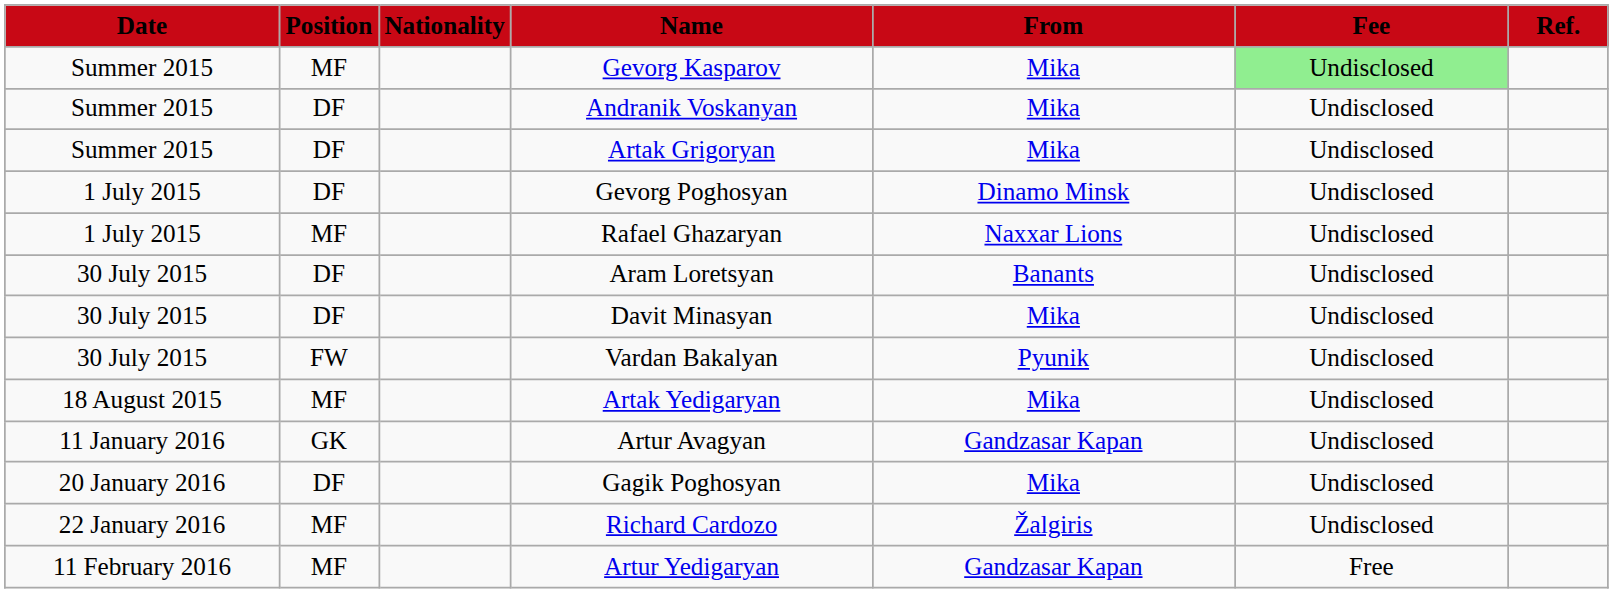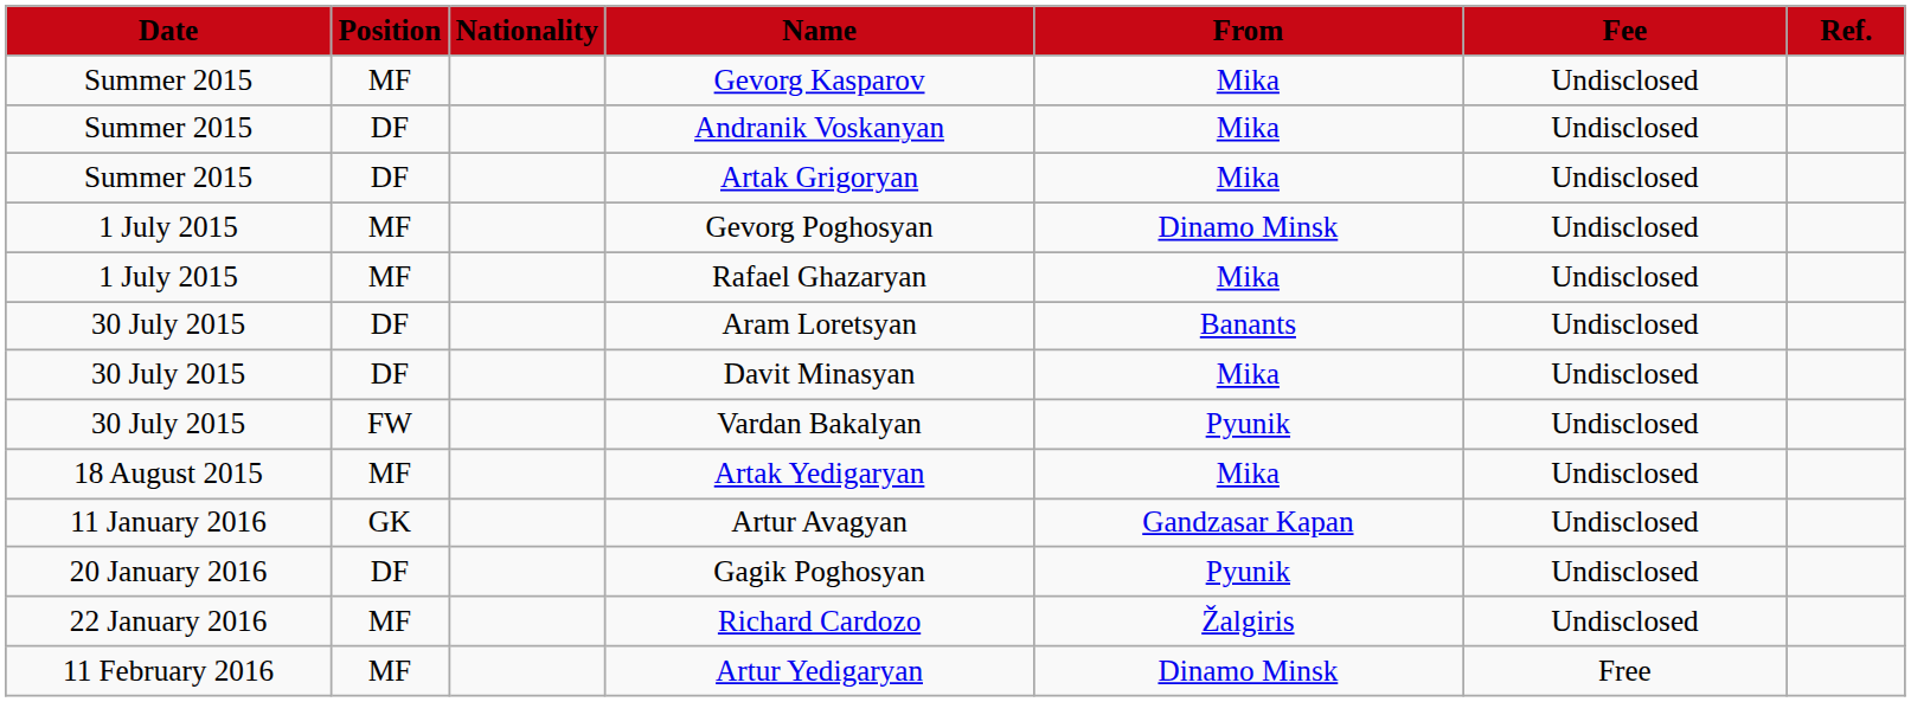 <table class="wikitable"  style="text-align:center; font-size:90%; ">
 <tr>
 <th style="background:#C80815; color:black; width:150px;">Date</th>
 <th style="background:#C80815; color:black; width:50px;">Position</th>
 <th style="background:#C80815; color:black; width:50px;">Nationality</th>
 <th style="background:#C80815; color:black; width:200px;">Name</th>
 <th style="background:#C80815; color:black; width:200px;">From</th>
 <th style="background:#C80815; color:black; width:150px;">Fee</th>
 <th style="background:#C80815; color:black; width:50px;">Ref.</th>
 </tr>
 <tr>
 <td>Summer 2015</td>
 <td>MF</td>
 <td></td>
 <td><a href='#'>Gevorg Kasparov</a></td>
 <td><a href='#'>Mika</a></td>
-<td style="background: lightgreen;">Undisclosed</td>
+<td>Undisclosed</td>
 <td></td>
 </tr>
 <tr>
 <td>Summer 2015</td>
 <td>DF</td>
 <td></td>
 <td><a href='#'>Andranik Voskanyan</a></td>
 <td><a href='#'>Mika</a></td>
 <td>Undisclosed</td>
 <td></td>
 </tr>
 <tr>
 <td>Summer 2015</td>
 <td>DF</td>
 <td></td>
 <td><a href='#'>Artak Grigoryan</a></td>
 <td><a href='#'>Mika</a></td>
 <td>Undisclosed</td>
 <td></td>
 </tr>
 <tr>
 <td>1 July 2015</td>
-<td>DF</td>
+<td>MF</td>
 <td></td>
 <td>Gevorg Poghosyan</td>
 <td><a href='#'>Dinamo Minsk</a></td>
 <td>Undisclosed</td>
 <td></td>
 </tr>
 <tr>
 <td>1 July 2015</td>
 <td>MF</td>
 <td></td>
 <td>Rafael Ghazaryan</td>
-<td><a href='#'>Naxxar Lions</a></td>
+<td><a href='#'>Mika</a></td>
 <td>Undisclosed</td>
 <td></td>
 </tr>
 <tr>
 <td>30 July 2015</td>
 <td>DF</td>
 <td></td>
 <td>Aram Loretsyan</td>
 <td><a href='#'>Banants</a></td>
 <td>Undisclosed</td>
 <td></td>
 </tr>
 <tr>
 <td>30 July 2015</td>
 <td>DF</td>
 <td></td>
 <td>Davit Minasyan</td>
 <td><a href='#'>Mika</a></td>
 <td>Undisclosed</td>
 <td></td>
 </tr>
 <tr>
 <td>30 July 2015</td>
 <td>FW</td>
 <td></td>
 <td>Vardan Bakalyan</td>
 <td><a href='#'>Pyunik</a></td>
 <td>Undisclosed</td>
 <td></td>
 </tr>
 <tr>
 <td>18 August 2015</td>
 <td>MF</td>
 <td></td>
 <td><a href='#'>Artak Yedigaryan</a></td>
 <td><a href='#'>Mika</a></td>
 <td>Undisclosed</td>
 <td></td>
 </tr>
 <tr>
 <td>11 January 2016</td>
 <td>GK</td>
 <td></td>
 <td>Artur Avagyan</td>
 <td><a href='#'>Gandzasar Kapan</a></td>
 <td>Undisclosed</td>
 <td></td>
 </tr>
 <tr>
 <td>20 January 2016</td>
 <td>DF</td>
 <td></td>
 <td>Gagik Poghosyan</td>
-<td><a href='#'>Mika</a></td>
+<td><a href='#'>Pyunik</a></td>
 <td>Undisclosed</td>
 <td></td>
 </tr>
 <tr>
 <td>22 January 2016</td>
 <td>MF</td>
 <td></td>
 <td><a href='#'>Richard Cardozo</a></td>
 <td><a href='#'>Žalgiris</a></td>
 <td>Undisclosed</td>
 <td></td>
 </tr>
 <tr>
 <td>11 February 2016</td>
 <td>MF</td>
 <td></td>
 <td><a href='#'>Artur Yedigaryan</a></td>
-<td><a href='#'>Gandzasar Kapan</a></td>
+<td><a href='#'>Dinamo Minsk</a></td>
 <td>Free</td>
 <td></td>
 </tr>
 </table>
